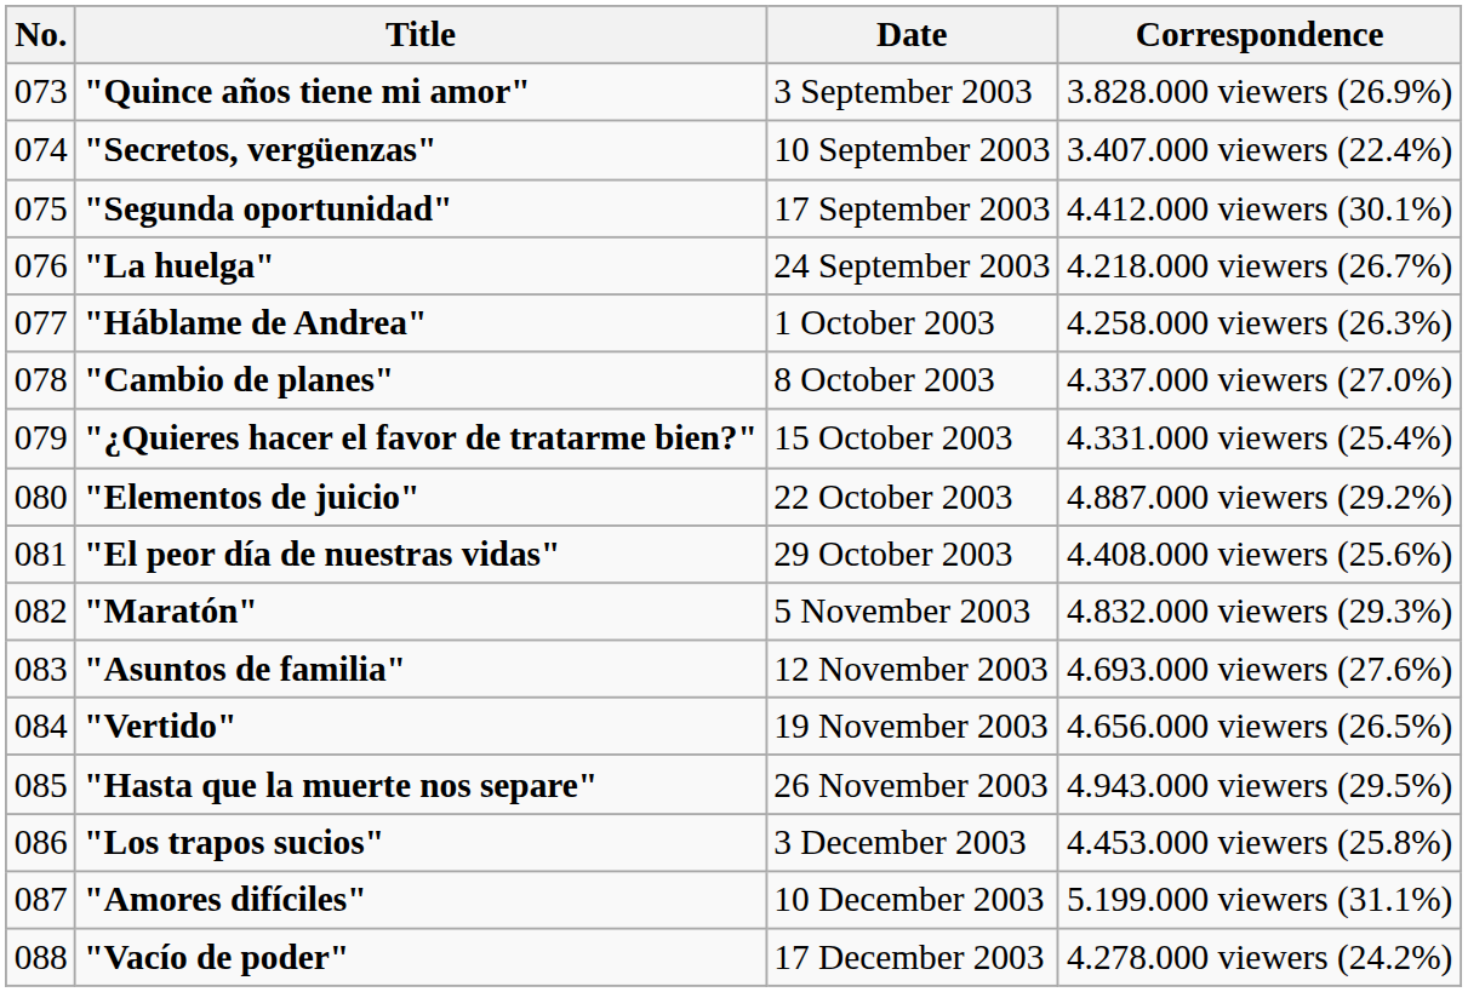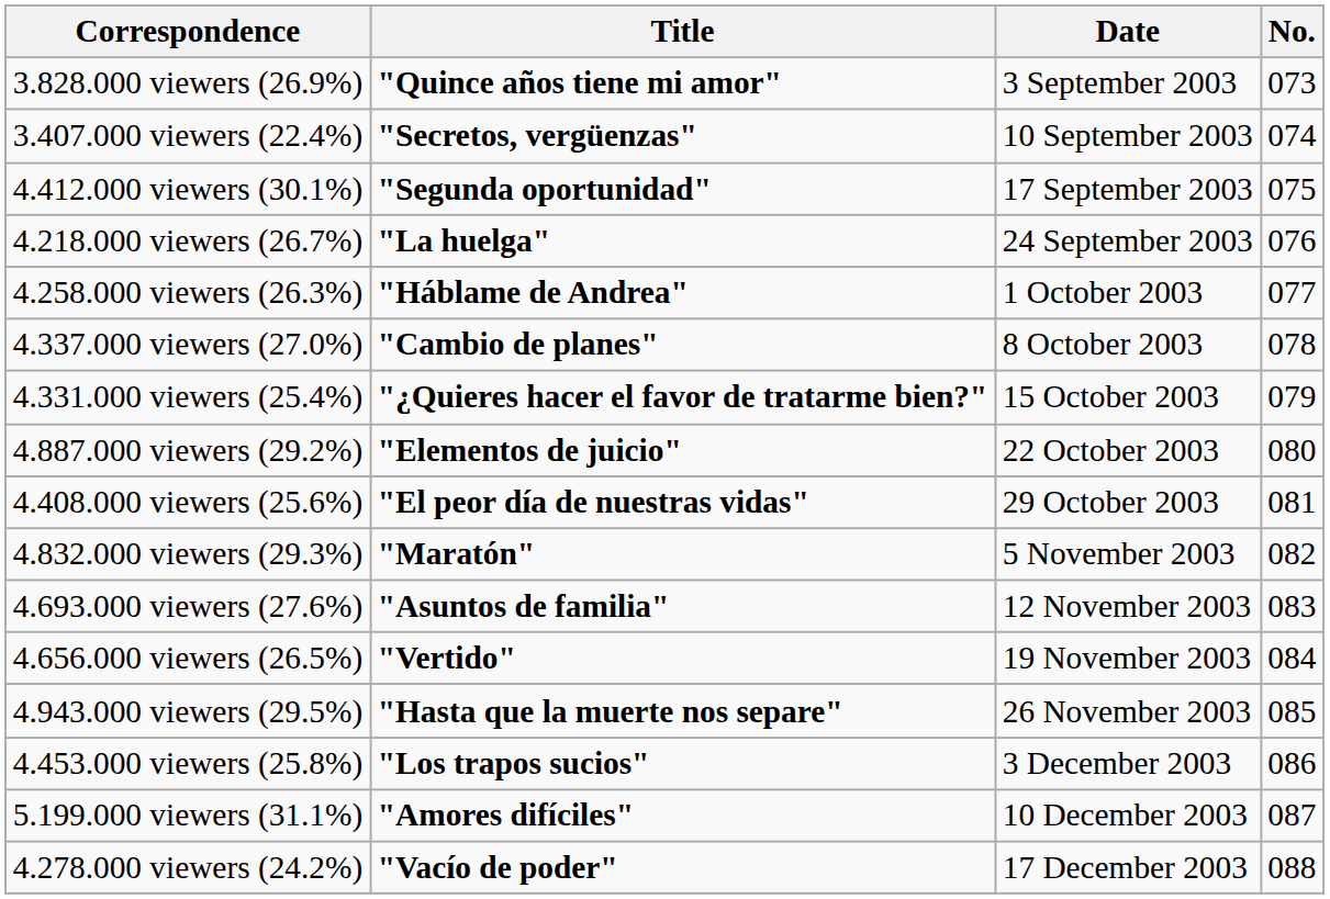 <table class="sortable wikitable" style="font-size:97%">
 <tr>
-<th>No.</th>
+<th>Correspondence</th>
 <th>Title</th>
 <th>Date</th>
-<th>Correspondence</th>
+<th>No.</th>
 </tr>
 <tr>
-<td>073</td>
+<td>3.828.000 viewers (26.9%)</td>
 <td><strong>"Quince años tiene mi amor"</strong></td>
 <td>3 September 2003</td>
-<td>3.828.000 viewers (26.9%)</td>
+<td>073</td>
 </tr>
 <tr>
-<td>074</td>
+<td>3.407.000 viewers (22.4%)</td>
 <td><strong>"Secretos, vergüenzas"</strong></td>
 <td>10 September 2003</td>
-<td>3.407.000 viewers (22.4%)</td>
+<td>074</td>
 </tr>
 <tr>
-<td>075</td>
+<td>4.412.000 viewers (30.1%)</td>
 <td><strong>"Segunda oportunidad"</strong></td>
 <td>17 September 2003</td>
-<td>4.412.000 viewers (30.1%)</td>
+<td>075</td>
 </tr>
 <tr>
-<td>076</td>
+<td>4.218.000 viewers (26.7%)</td>
 <td><strong>"La huelga"</strong></td>
 <td>24 September 2003</td>
-<td>4.218.000 viewers (26.7%)</td>
+<td>076</td>
 </tr>
 <tr>
-<td>077</td>
+<td>4.258.000 viewers (26.3%)</td>
 <td><strong>"Háblame de Andrea"</strong></td>
 <td>1 October 2003</td>
-<td>4.258.000 viewers (26.3%)</td>
+<td>077</td>
 </tr>
 <tr>
-<td>078</td>
+<td>4.337.000 viewers (27.0%)</td>
 <td><strong>"Cambio de planes"</strong></td>
 <td>8 October 2003</td>
-<td>4.337.000 viewers (27.0%)</td>
+<td>078</td>
 </tr>
 <tr>
-<td>079</td>
+<td>4.331.000 viewers (25.4%)</td>
 <td><strong>"¿Quieres hacer el favor de tratarme bien?"</strong></td>
 <td>15 October 2003</td>
-<td>4.331.000 viewers (25.4%)</td>
+<td>079</td>
 </tr>
 <tr>
-<td>080</td>
+<td>4.887.000 viewers (29.2%)</td>
 <td><strong>"Elementos de juicio"</strong></td>
 <td>22 October 2003</td>
-<td>4.887.000 viewers (29.2%)</td>
+<td>080</td>
 </tr>
 <tr>
-<td>081</td>
+<td>4.408.000 viewers (25.6%)</td>
 <td><strong>"El peor día de nuestras vidas"</strong></td>
 <td>29 October 2003</td>
-<td>4.408.000 viewers (25.6%)</td>
+<td>081</td>
 </tr>
 <tr>
-<td>082</td>
+<td>4.832.000 viewers (29.3%)</td>
 <td><strong>"Maratón"</strong></td>
 <td>5 November 2003</td>
-<td>4.832.000 viewers (29.3%)</td>
+<td>082</td>
 </tr>
 <tr>
-<td>083</td>
+<td>4.693.000 viewers (27.6%)</td>
 <td><strong>"Asuntos de familia"</strong></td>
 <td>12 November 2003</td>
-<td>4.693.000 viewers (27.6%)</td>
+<td>083</td>
 </tr>
 <tr>
-<td>084</td>
+<td>4.656.000 viewers (26.5%)</td>
 <td><strong>"Vertido"</strong></td>
 <td>19 November 2003</td>
-<td>4.656.000 viewers (26.5%)</td>
+<td>084</td>
 </tr>
 <tr>
-<td>085</td>
+<td>4.943.000 viewers (29.5%)</td>
 <td><strong>"Hasta que la muerte nos separe"</strong></td>
 <td>26 November 2003</td>
-<td>4.943.000 viewers (29.5%)</td>
+<td>085</td>
 </tr>
 <tr>
-<td>086</td>
+<td>4.453.000 viewers (25.8%)</td>
 <td><strong>"Los trapos sucios"</strong></td>
 <td>3 December 2003</td>
-<td>4.453.000 viewers (25.8%)</td>
+<td>086</td>
 </tr>
 <tr>
-<td>087</td>
+<td>5.199.000 viewers (31.1%)</td>
 <td><strong>"Amores difíciles"</strong></td>
 <td>10 December 2003</td>
-<td>5.199.000 viewers (31.1%)</td>
+<td>087</td>
 </tr>
 <tr>
-<td>088</td>
+<td>4.278.000 viewers (24.2%)</td>
 <td><strong>"Vacío de poder"</strong></td>
 <td>17 December 2003</td>
-<td>4.278.000 viewers (24.2%)</td>
+<td>088</td>
 </tr>
 </table>
